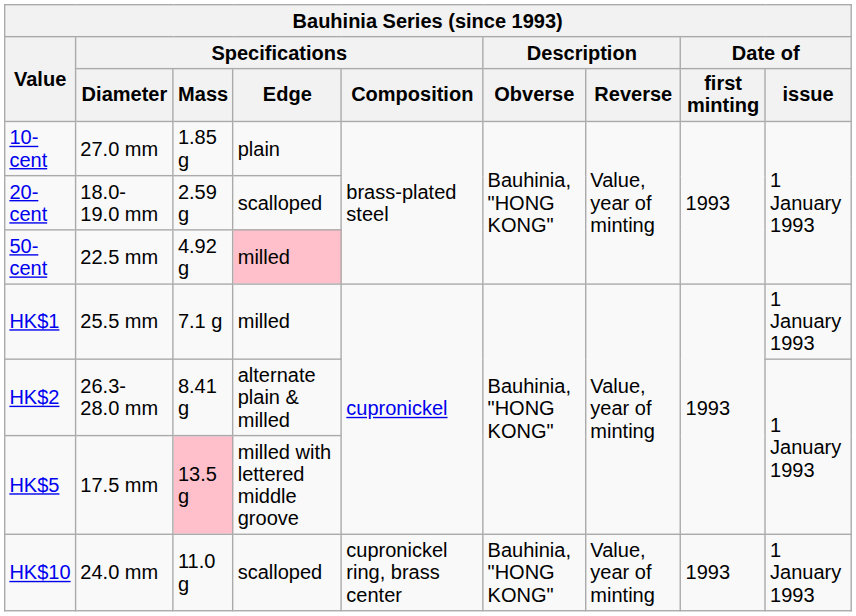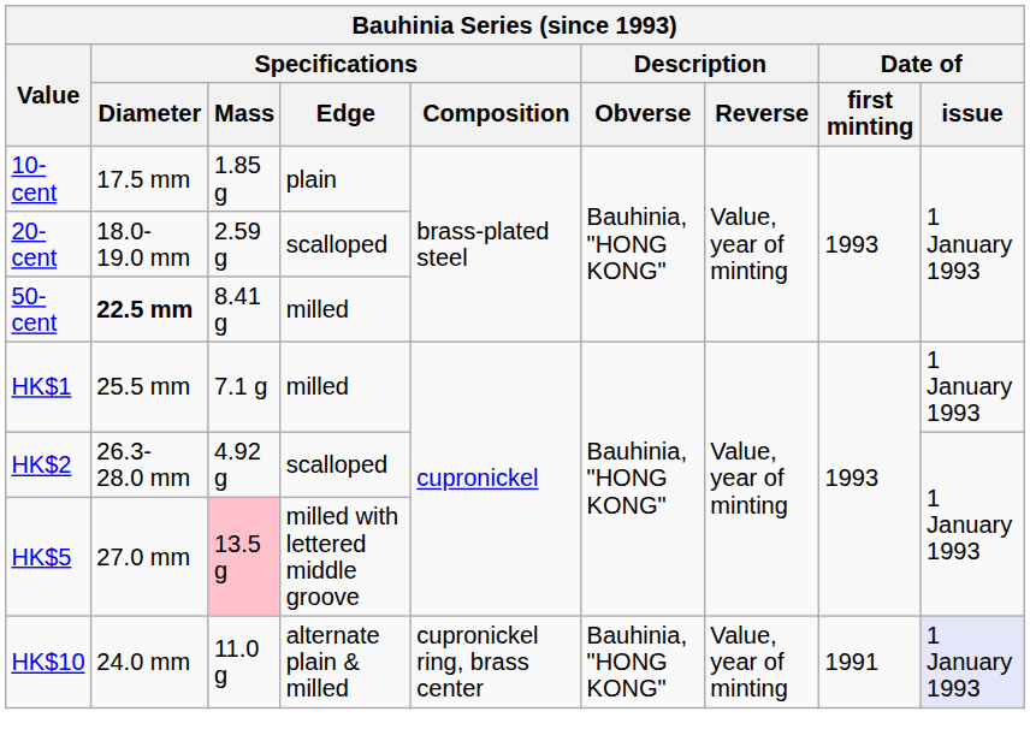 <table class="wikitable" style="font-size: 90%">
 <tr>
 <th colspan="9">Bauhinia Series (since 1993)</th>
 </tr>
 <tr>
 <th rowspan="2">Value</th>
 <th colspan="4">Specifications</th>
 <th colspan="2">Description</th>
 <th colspan="2">Date of</th>
 </tr>
 <tr>
 <th>Diameter</th>
 <th>Mass</th>
 <th>Edge</th>
 <th>Composition</th>
 <th>Obverse</th>
 <th>Reverse</th>
 <th>first minting</th>
 <th>issue</th>
 </tr>
 <tr>
 <td><a href='#'>10-cent</a></td>
-<td>27.0 mm</td>
+<td>17.5 mm</td>
 <td>1.85 g</td>
 <td>plain</td>
 <td rowspan="3">brass-plated steel</td>
 <td rowspan="3">Bauhinia, "HONG KONG"</td>
 <td rowspan="3">Value, year of minting</td>
 <td rowspan="3">1993</td>
 <td rowspan="3">1 January 1993</td>
 </tr>
 <tr>
 <td><a href='#'>20-cent</a></td>
 <td>18.0-19.0 mm</td>
 <td>2.59 g</td>
 <td>scalloped</td>
 </tr>
 <tr>
 <td><a href='#'>50-cent</a></td>
-<td>22.5 mm</td>
-<td>4.92 g</td>
-<td style="background: pink;">milled</td>
+<td><strong>22.5 mm</strong></td>
+<td>8.41 g</td>
+<td>milled</td>
 </tr>
 <tr>
 <td><a href='#'>HK$1</a></td>
 <td>25.5 mm</td>
 <td>7.1 g</td>
 <td>milled</td>
 <td rowspan="3"><a href='#'>cupronickel</a></td>
 <td rowspan="3">Bauhinia, "HONG KONG"</td>
 <td rowspan="3">Value, year of minting</td>
 <td rowspan="3">1993</td>
 <td>1 January 1993</td>
 </tr>
 <tr>
 <td><a href='#'>HK$2</a></td>
 <td>26.3-28.0 mm</td>
-<td>8.41 g</td>
-<td>alternate plain & milled</td>
+<td>4.92 g</td>
+<td>scalloped</td>
 <td rowspan="2">1 January 1993</td>
 </tr>
 <tr>
 <td><a href='#'>HK$5</a></td>
-<td>17.5 mm</td>
+<td>27.0 mm</td>
 <td style="background: pink;">13.5 g</td>
 <td>milled with lettered middle groove</td>
 </tr>
 <tr>
 <td><a href='#'>HK$10</a></td>
 <td>24.0 mm</td>
 <td>11.0 g</td>
-<td>scalloped</td>
+<td>alternate plain & milled</td>
 <td>cupronickel ring, brass center</td>
 <td>Bauhinia, "HONG KONG"</td>
 <td>Value, year of minting</td>
-<td>1993</td>
-<td>1 January 1993</td>
+<td>1991</td>
+<td style="background: lavender;">1 January 1993</td>
 </tr>
 </table>
